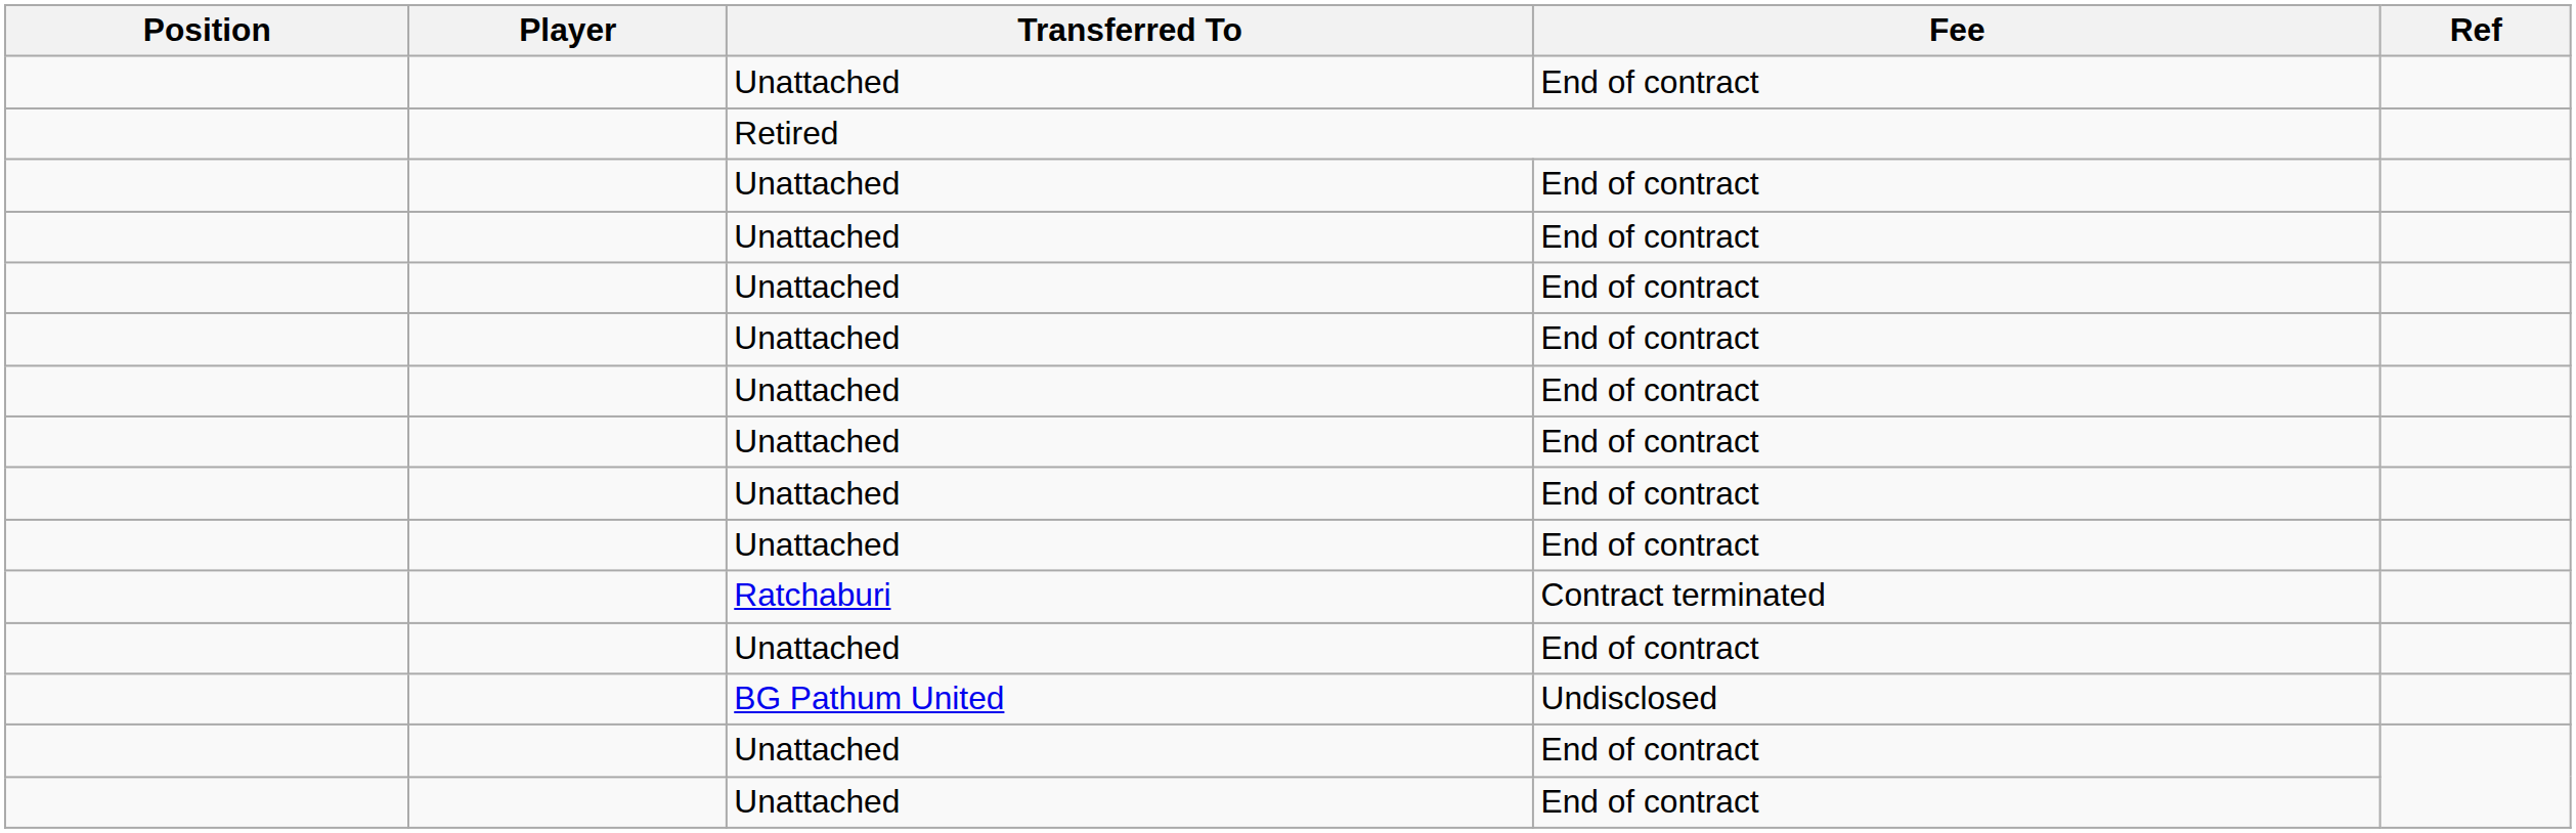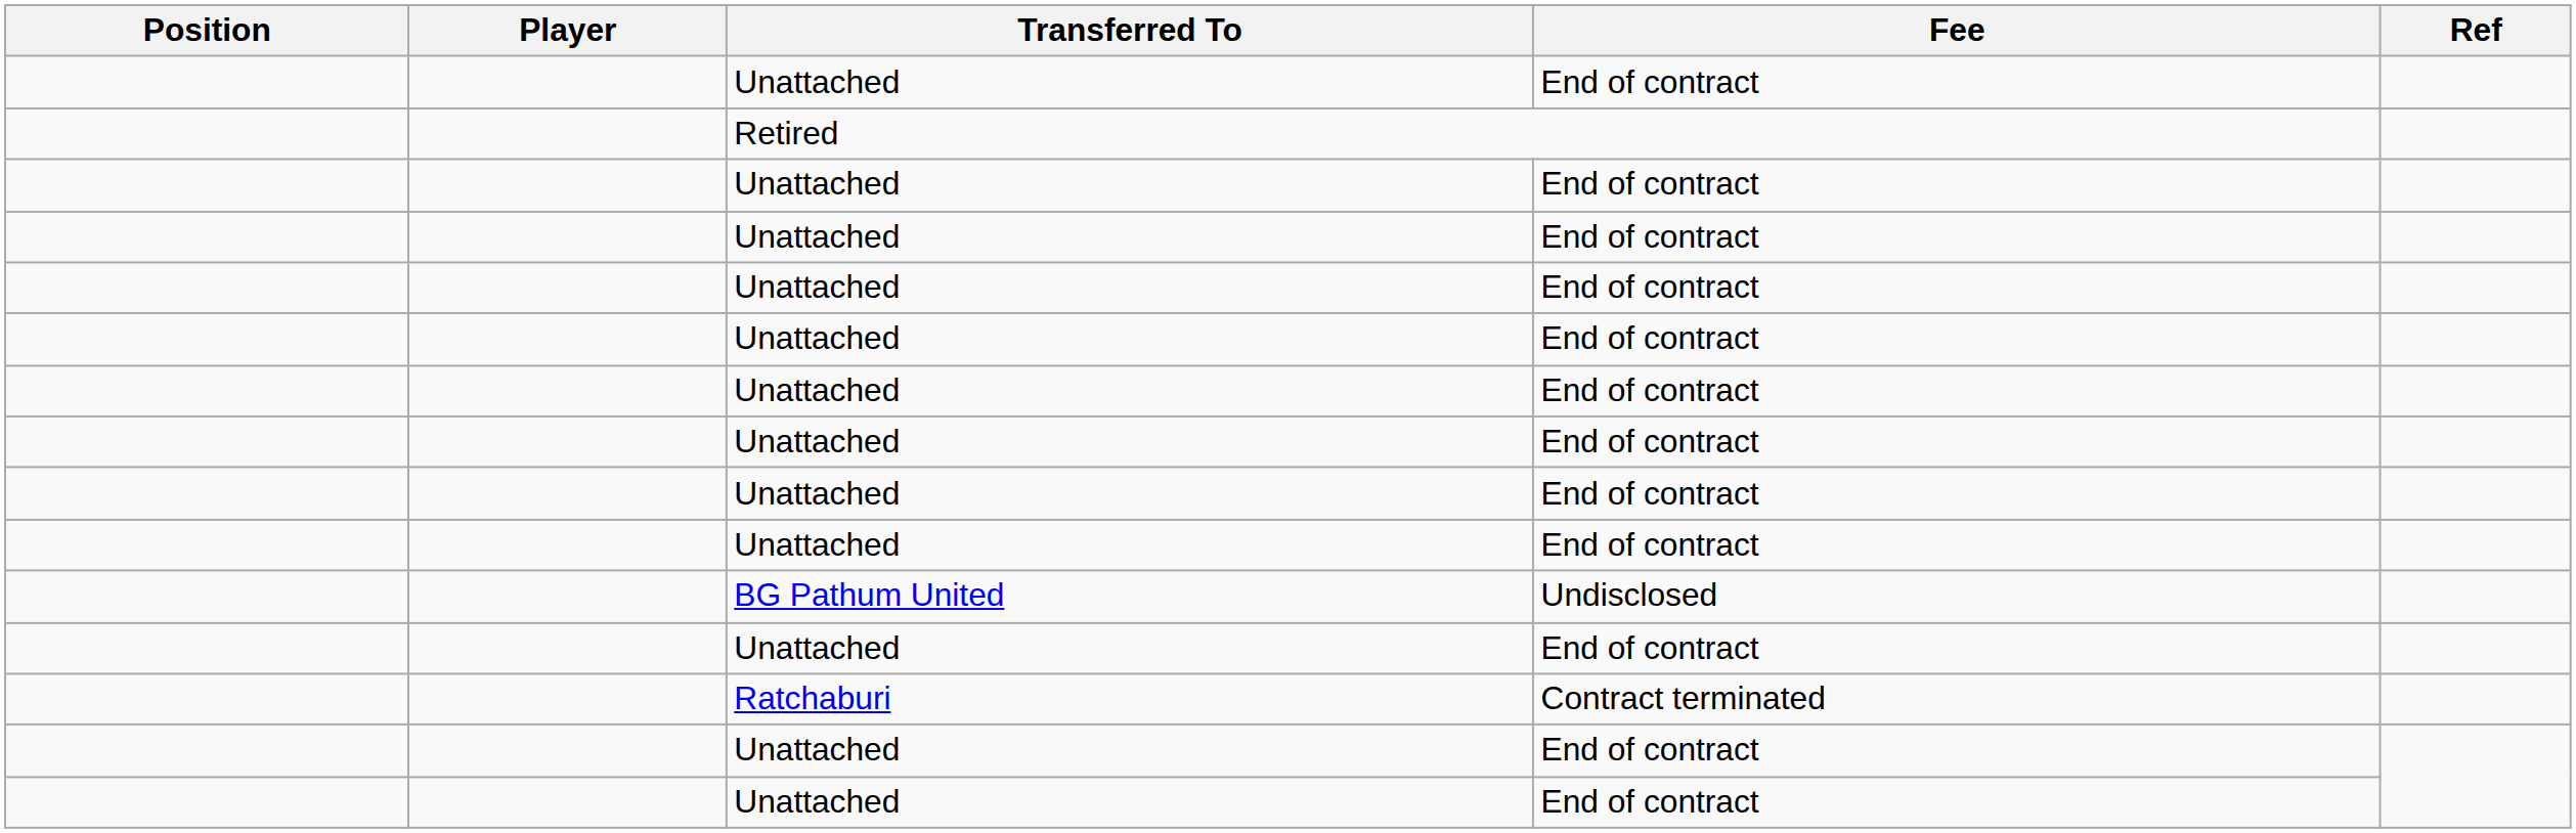 <table class="wikitable sortable" style="width:80%; text-align:center; font-size:100%; text-align:left;">
 <tr>
 <th><strong>Position</strong></th>
 <th><strong>Player</strong></th>
 <th><strong>Transferred To</strong></th>
 <th><strong>Fee</strong></th>
 <th><strong>Ref</strong></th>
 </tr>
 <tr>
 <td></td>
 <td></td>
 <td>Unattached</td>
 <td>End of contract</td>
 <td></td>
 </tr>
 <tr>
 <td></td>
 <td></td>
 <td colspan="2">Retired</td>
 <td></td>
 </tr>
 <tr>
 <td></td>
 <td></td>
 <td>Unattached</td>
 <td>End of contract</td>
 <td></td>
 </tr>
 <tr>
 <td></td>
 <td></td>
 <td>Unattached</td>
 <td>End of contract</td>
 <td></td>
 </tr>
 <tr>
 <td></td>
 <td></td>
 <td>Unattached</td>
 <td>End of contract</td>
 <td></td>
 </tr>
 <tr>
 <td></td>
 <td></td>
 <td>Unattached</td>
 <td>End of contract</td>
 <td></td>
 </tr>
 <tr>
 <td></td>
 <td></td>
 <td>Unattached</td>
 <td>End of contract</td>
 <td></td>
 </tr>
 <tr>
 <td></td>
 <td></td>
 <td>Unattached</td>
 <td>End of contract</td>
 <td></td>
 </tr>
 <tr>
 <td></td>
 <td></td>
 <td>Unattached</td>
 <td>End of contract</td>
 <td></td>
 </tr>
 <tr>
 <td></td>
 <td></td>
 <td>Unattached</td>
 <td>End of contract</td>
 <td></td>
 </tr>
 <tr>
 <td></td>
 <td></td>
-<td> <a href='#'>Ratchaburi</a></td>
-<td>Contract terminated</td>
+<td> <a href='#'>BG Pathum United</a></td>
+<td>Undisclosed</td>
 <td></td>
 </tr>
 <tr>
 <td></td>
 <td></td>
 <td>Unattached</td>
 <td>End of contract</td>
 <td></td>
 </tr>
 <tr>
 <td></td>
 <td></td>
-<td> <a href='#'>BG Pathum United</a></td>
-<td>Undisclosed</td>
+<td> <a href='#'>Ratchaburi</a></td>
+<td>Contract terminated</td>
 <td></td>
 </tr>
 <tr>
 <td></td>
 <td></td>
 <td>Unattached</td>
 <td>End of contract</td>
 </tr>
 <tr>
 <td></td>
 <td></td>
 <td>Unattached</td>
 <td>End of contract</td>
 </tr>
 </table>
